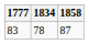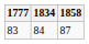 <table class="wikitable">
 <tr>
 <th>1777</th>
 <th>1834</th>
 <th>1858</th>
 </tr>
 <tr>
 <td>83</td>
-<td>78</td>
+<td>84</td>
 <td>87</td>
 </tr>
 </table>
